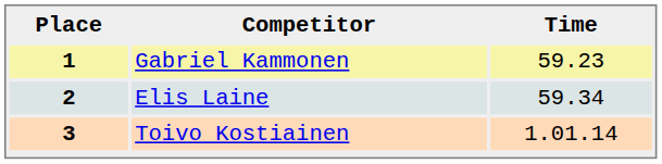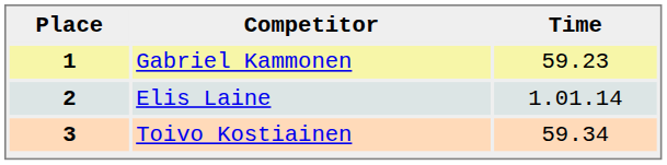 <table style="border-style:solid;border-width:1px;border-color:#808080;background-color:#EFEFEF" cellspacing="2" cellpadding="2" width="380px">
 <tr bgcolor="#EFEFEF">
 <th align=center>Place</th>
 <th align=center>Competitor</th>
 <th align=center>Time</th>
 </tr>
 <tr align="center" valign="top" bgcolor="#F7F6A8">
 <th>1</th>
 <td align="left"> <a href='#'>Gabriel Kammonen</a></td>
 <td align="center"> 59.23</td>
 </tr>
 <tr align="center" valign="top" bgcolor="#DCE5E5">
 <th>2</th>
 <td align="left"> <a href='#'>Elis Laine</a></td>
-<td align="center"> 59.34</td>
+<td align="center">1.01.14</td>
 </tr>
 <tr align="center" valign="top" bgcolor="#FFDAB9">
 <th>3</th>
 <td align="left"> <a href='#'>Toivo Kostiainen</a></td>
-<td align="center">1.01.14</td>
+<td align="center"> 59.34</td>
 </tr>
 <tr align="center" valign="top" bgcolor="#FFFFFF">
 </tr>
 </table>
